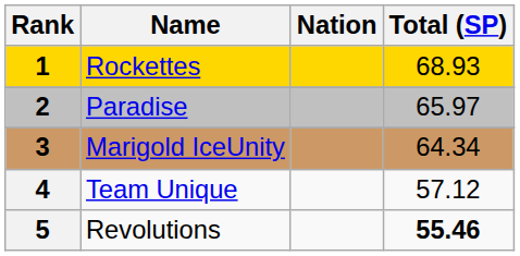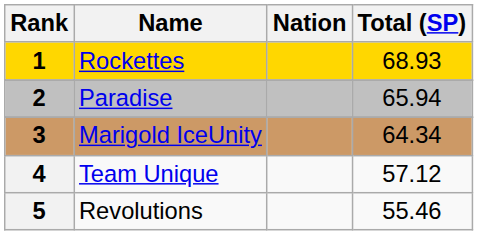 <table class="wikitable sortable">
 <tr>
 <th>Rank</th>
 <th>Name</th>
 <th>Nation</th>
 <th>Total (<a href='#'>SP</a>)</th>
 </tr>
 <tr bgcolor="gold">
 <td align="center"><strong>1</strong></td>
 <td><a href='#'>Rockettes</a></td>
 <td></td>
 <td align="center">68.93</td>
 </tr>
 <tr>
 </tr>
 <tr bgcolor="silver">
 <td align="center"><strong>2</strong></td>
 <td><a href='#'>Paradise</a></td>
 <td></td>
-<td align="center">65.97</td>
+<td align="center">65.94</td>
 </tr>
 <tr>
 </tr>
 <tr bgcolor="cc9966">
 <td align="center"><strong>3</strong></td>
 <td><a href='#'>Marigold IceUnity</a></td>
 <td></td>
 <td align="center">64.34</td>
 </tr>
 <tr>
 <th>4</th>
 <td><a href='#'>Team Unique</a></td>
 <td></td>
 <td align="center">57.12</td>
 </tr>
 <tr>
 <th>5</th>
 <td>Revolutions</td>
 <td></td>
-<td align="center"><strong>55.46</strong></td>
+<td align="center">55.46</td>
 </tr>
 </table>
